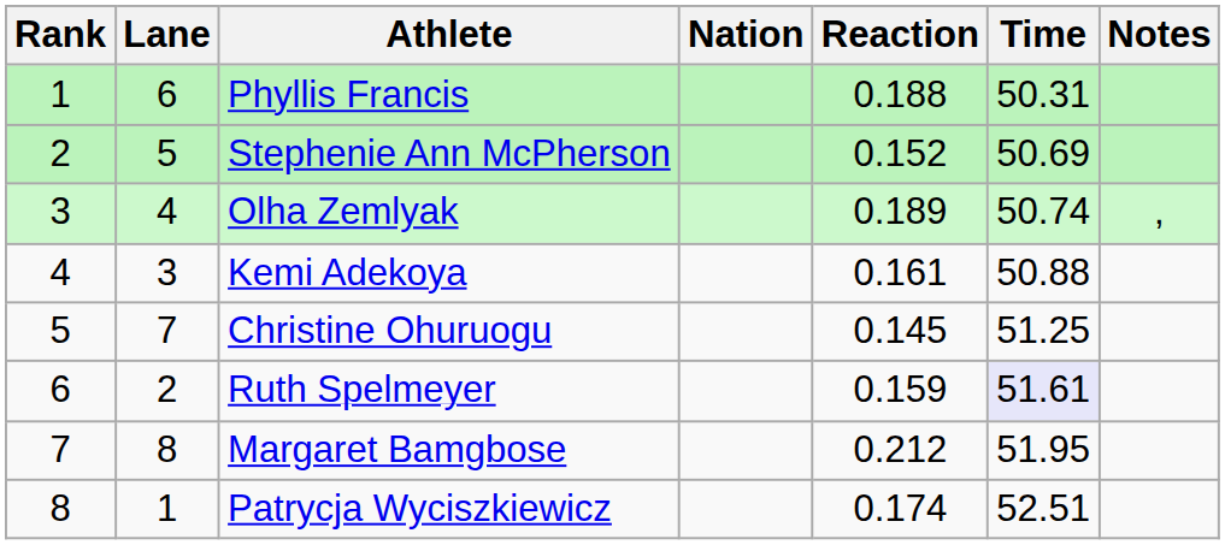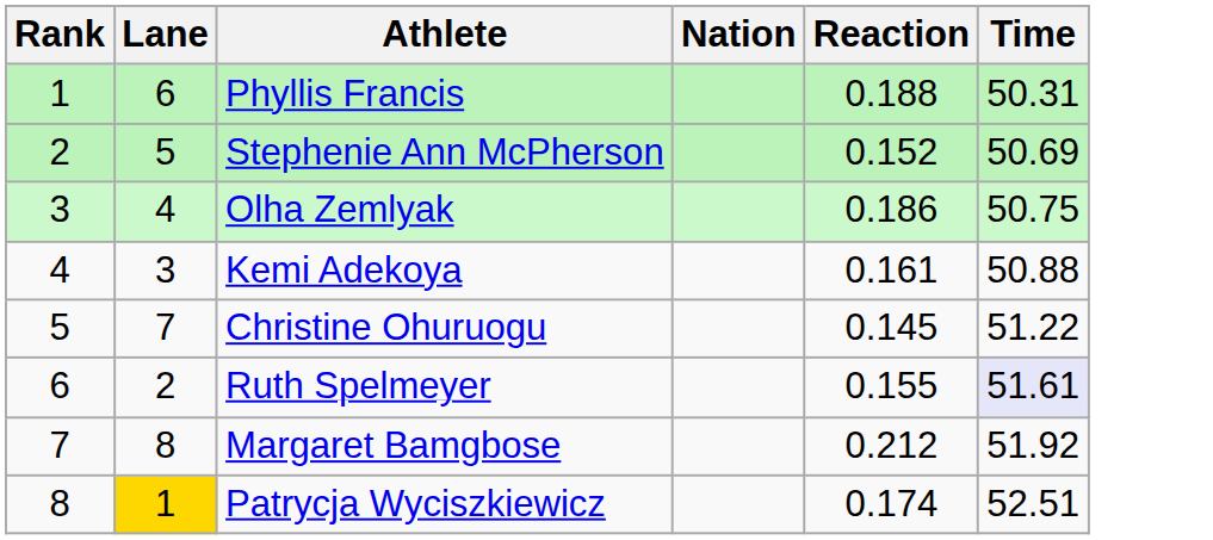 <table class="wikitable sortable" style="text-align:center">
 <tr>
 <th>Rank</th>
 <th>Lane</th>
 <th>Athlete</th>
 <th>Nation</th>
 <th>Reaction</th>
 <th>Time</th>
-<th>Notes</th>
 </tr>
 <tr bgcolor=#bbf3bb>
 <td>1</td>
 <td>6</td>
 <td align=left><a href='#'>Phyllis Francis</a></td>
 <td align=left></td>
 <td>0.188</td>
 <td>50.31</td>
-<td></td>
 </tr>
 <tr bgcolor=#bbf3bb>
 <td>2</td>
 <td>5</td>
 <td align=left><a href='#'>Stephenie Ann McPherson</a></td>
 <td align=left></td>
 <td>0.152</td>
 <td>50.69</td>
-<td></td>
 </tr>
 <tr bgcolor=#ccf9cc>
 <td>3</td>
 <td>4</td>
 <td align=left><a href='#'>Olha Zemlyak</a></td>
 <td align=left></td>
-<td>0.189</td>
-<td>50.74</td>
-<td>, </td>
+<td>0.186</td>
+<td>50.75</td>
 </tr>
 <tr>
 <td>4</td>
 <td>3</td>
 <td align=left><a href='#'>Kemi Adekoya</a></td>
 <td align=left></td>
 <td>0.161</td>
 <td>50.88</td>
-<td></td>
 </tr>
 <tr>
 <td>5</td>
 <td>7</td>
 <td align=left><a href='#'>Christine Ohuruogu</a></td>
 <td align=left></td>
 <td>0.145</td>
-<td>51.25</td>
-<td></td>
+<td>51.22</td>
 </tr>
 <tr>
 <td>6</td>
 <td>2</td>
 <td align=left><a href='#'>Ruth Spelmeyer</a></td>
 <td align=left></td>
-<td>0.159</td>
+<td>0.155</td>
 <td style="background: lavender;">51.61</td>
-<td></td>
 </tr>
 <tr>
 <td>7</td>
 <td>8</td>
 <td align=left><a href='#'>Margaret Bamgbose</a></td>
 <td align=left></td>
 <td>0.212</td>
-<td>51.95</td>
-<td></td>
+<td>51.92</td>
 </tr>
 <tr>
 <td>8</td>
-<td>1</td>
+<td style="background: gold;">1</td>
 <td align=left><a href='#'>Patrycja Wyciszkiewicz</a></td>
 <td align=left></td>
 <td>0.174</td>
 <td>52.51</td>
-<td></td>
 </tr>
 </table>
